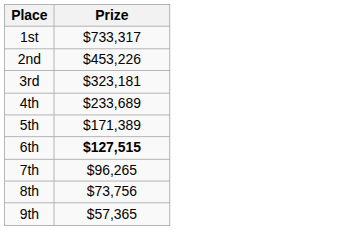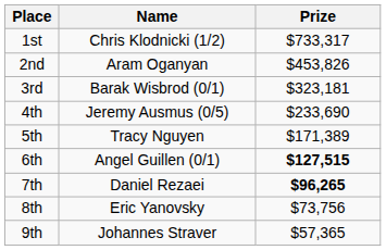 <table class="wikitable">
 <tr>
 <th width="50">Place</th>
+<th width="200">Name</th>
 <th width="125">Prize</th>
 </tr>
 <tr>
 <td align = "center">1st</td>
+<td align = "center"> Chris Klodnicki (1/2)</td>
 <td align = "center">$733,317</td>
 </tr>
 <tr>
 <td align = "center">2nd</td>
-<td align = "center">$453,226</td>
+<td align = "center"> Aram Oganyan</td>
+<td align = "center">$453,826</td>
 </tr>
 <tr>
 <td align = "center">3rd</td>
+<td align = "center"> Barak Wisbrod (0/1)</td>
 <td align = "center">$323,181</td>
 </tr>
 <tr>
 <td align = "center">4th</td>
-<td align = "center">$233,689</td>
+<td align = "center"> Jeremy Ausmus (0/5)</td>
+<td align = "center">$233,690</td>
 </tr>
 <tr>
 <td align = "center">5th</td>
+<td align = "center"> Tracy Nguyen</td>
 <td align = "center">$171,389</td>
 </tr>
 <tr>
 <td align = "center">6th</td>
+<td align = "center"> Angel Guillen (0/1)</td>
 <td align = "center"><strong>$127,515</strong></td>
 </tr>
 <tr>
 <td align = "center">7th</td>
-<td align = "center">$96,265</td>
+<td align = "center"> Daniel Rezaei</td>
+<td align = "center"><strong>$96,265</strong></td>
 </tr>
 <tr>
 <td align = "center">8th</td>
+<td align = "center"> Eric Yanovsky</td>
 <td align = "center">$73,756</td>
 </tr>
 <tr>
 <td align = "center">9th</td>
+<td align = "center"> Johannes Straver</td>
 <td align = "center">$57,365</td>
 </tr>
 </table>
